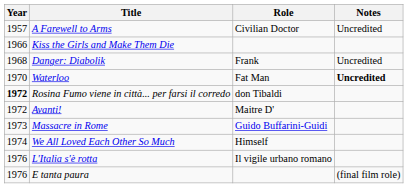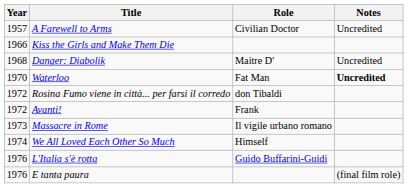 <table class="wikitable">
 <tr>
 <th>Year</th>
 <th>Title</th>
 <th>Role</th>
 <th>Notes</th>
 </tr>
 <tr>
 <td>1957</td>
 <td><em><a href='#'>A Farewell to Arms</a></em></td>
 <td>Civilian Doctor</td>
 <td>Uncredited</td>
 </tr>
 <tr>
 <td>1966</td>
 <td><em><a href='#'>Kiss the Girls and Make Them Die</a></em></td>
 <td></td>
 <td></td>
 </tr>
 <tr>
 <td>1968</td>
 <td><em><a href='#'>Danger: Diabolik</a></em></td>
-<td>Frank</td>
+<td>Maitre D'</td>
 <td>Uncredited</td>
 </tr>
 <tr>
 <td>1970</td>
 <td><em><a href='#'>Waterloo</a></em></td>
 <td>Fat Man</td>
 <td><strong>Uncredited</strong></td>
 </tr>
 <tr>
-<td><strong>1972</strong></td>
+<td>1972</td>
 <td><em>Rosina Fumo viene in città... per farsi il corredo</em></td>
 <td>don Tibaldi</td>
 <td></td>
 </tr>
 <tr>
 <td>1972</td>
 <td><em><a href='#'>Avanti!</a></em></td>
-<td>Maitre D'</td>
+<td>Frank</td>
 <td></td>
 </tr>
 <tr>
 <td>1973</td>
 <td><em><a href='#'>Massacre in Rome</a></em></td>
-<td><a href='#'>Guido Buffarini-Guidi</a></td>
+<td>Il vigile urbano romano</td>
 <td></td>
 </tr>
 <tr>
 <td>1974</td>
 <td><em><a href='#'>We All Loved Each Other So Much</a></em></td>
 <td>Himself</td>
 <td></td>
 </tr>
 <tr>
 <td>1976</td>
 <td><em><a href='#'>L'Italia s'è rotta</a></em></td>
-<td>Il vigile urbano romano</td>
+<td><a href='#'>Guido Buffarini-Guidi</a></td>
 <td></td>
 </tr>
 <tr>
 <td>1976</td>
 <td><em>E tanta paura</em></td>
 <td></td>
 <td>(final film role)</td>
 </tr>
 </table>
